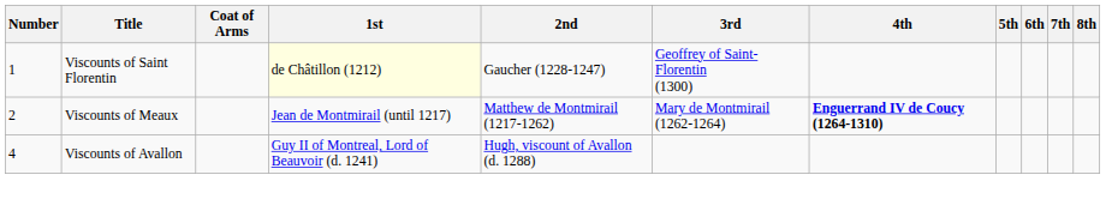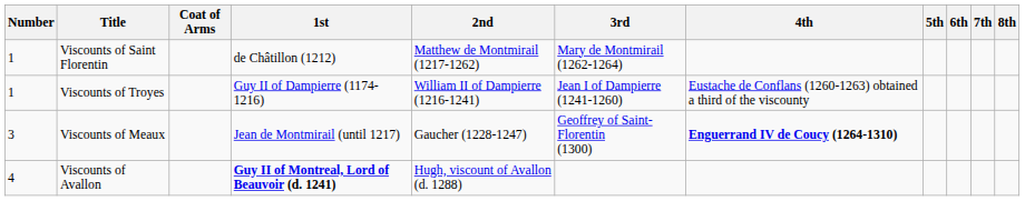 <table class="wikitable">
 <tr>
 <th>Number</th>
 <th>Title</th>
 <th>Coat of Arms</th>
 <th>1st</th>
 <th>2nd</th>
 <th>3rd</th>
 <th>4th</th>
 <th>5th</th>
 <th>6th</th>
 <th>7th</th>
 <th>8th</th>
 </tr>
 <tr>
 <td>1</td>
 <td>Viscounts of Saint Florentin</td>
 <td></td>
-<td style="background: lightyellow;">de Châtillon (1212)</td>
-<td>Gaucher (1228-1247)</td>
-<td><a href='#'>Geoffrey of Saint-Florentin</a><br>(1300)</td>
+<td>de Châtillon (1212)</td>
+<td><a href='#'>Matthew de Montmirail</a> (1217-1262)</td>
+<td><a href='#'>Mary de Montmirail</a> (1262-1264)</td>
 <td></td>
 <td></td>
 <td></td>
 <td></td>
 <td></td>
 </tr>
 <tr>
-<td>2</td>
+<td>1</td>
+<td>Viscounts of Troyes</td>
+<td></td>
+<td><a href='#'>Guy II of Dampierre</a> (1174-1216)</td>
+<td><a href='#'>William II of Dampierre</a> (1216-1241)</td>
+<td><a href='#'>Jean I of Dampierre</a> (1241-1260)</td>
+<td><a href='#'>Eustache de Conflans</a> (1260-1263) obtained a third of the viscounty</td>
+<td></td>
+<td></td>
+<td></td>
+<td></td>
+</tr>
+<tr>
+<td>3</td>
 <td>Viscounts of Meaux</td>
 <td></td>
 <td><a href='#'>Jean de Montmirail</a> (until 1217)</td>
-<td><a href='#'>Matthew de Montmirail</a> (1217-1262)</td>
-<td><a href='#'>Mary de Montmirail</a> (1262-1264)</td>
+<td>Gaucher (1228-1247)</td>
+<td><a href='#'>Geoffrey of Saint-Florentin</a><br>(1300)</td>
 <td><strong><a href='#'>Enguerrand IV de Coucy</a> (1264-1310)</strong></td>
 <td></td>
 <td></td>
 <td></td>
 <td></td>
 </tr>
 <tr>
 <td>4</td>
 <td>Viscounts of Avallon</td>
 <td></td>
-<td><a href='#'>Guy II of Montreal, Lord of Beauvoir</a> (d. 1241)</td>
+<td><strong><a href='#'>Guy II of Montreal, Lord of Beauvoir</a> (d. 1241)</strong></td>
 <td><a href='#'>Hugh, viscount of Avallon</a> (d. 1288)</td>
 <td></td>
 <td></td>
 <td></td>
 <td></td>
 <td></td>
 <td></td>
 </tr>
 </table>
